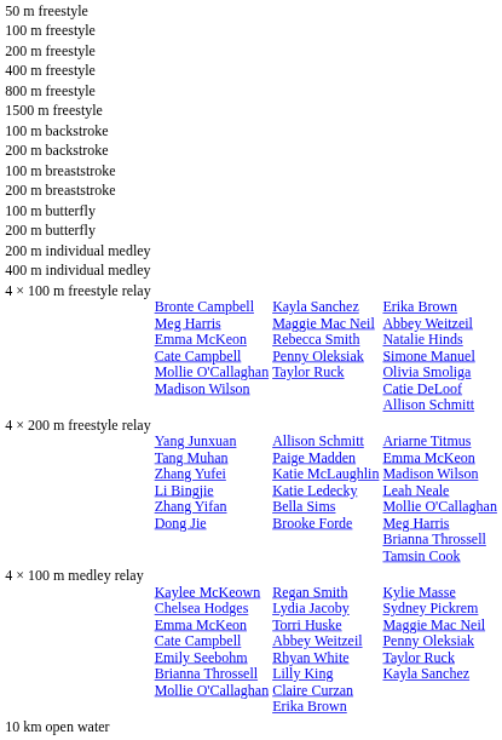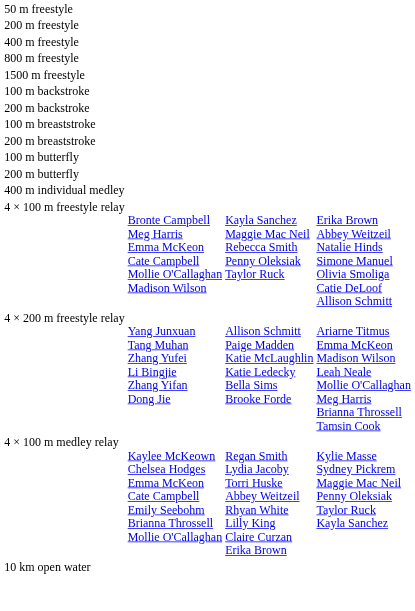 <table>
 <tr>
 <td>50 m freestyle<br></td>
-<td></td>
-<td></td>
-<td></td>
-</tr>
-<tr>
-<td>100 m freestyle<br></td>
 <td></td>
 <td></td>
 <td></td>
 </tr>
 <tr>
 <td>200 m freestyle<br></td>
 <td></td>
 <td></td>
 <td></td>
 </tr>
 <tr>
 <td>400 m freestyle<br></td>
 <td></td>
 <td></td>
 <td></td>
 </tr>
 <tr>
 <td>800 m freestyle<br></td>
 <td></td>
 <td></td>
 <td></td>
 </tr>
 <tr>
 <td>1500 m freestyle<br></td>
 <td></td>
 <td></td>
 <td></td>
 </tr>
 <tr>
 <td>100 m backstroke<br></td>
 <td></td>
 <td></td>
 <td></td>
 </tr>
 <tr>
 <td>200 m backstroke<br></td>
 <td></td>
 <td></td>
 <td></td>
 </tr>
 <tr>
 <td>100 m breaststroke<br></td>
 <td></td>
 <td></td>
 <td></td>
 </tr>
 <tr>
 <td>200 m breaststroke<br></td>
 <td></td>
 <td></td>
 <td></td>
 </tr>
 <tr>
 <td>100 m butterfly<br></td>
 <td></td>
 <td></td>
 <td></td>
 </tr>
 <tr>
 <td>200 m butterfly<br></td>
 <td></td>
 <td></td>
 <td></td>
 </tr>
 <tr>
-<td>200 m individual medley<br></td>
-<td></td>
-<td></td>
-<td></td>
-</tr>
-<tr>
 <td>400 m individual medley<br></td>
 <td></td>
 <td></td>
 <td></td>
 </tr>
 <tr valign="top">
 <td>4 × 100 m freestyle relay<br></td>
 <td valign=top><br><a href='#'>Bronte Campbell</a><br><a href='#'>Meg Harris</a><br><a href='#'>Emma McKeon</a><br><a href='#'>Cate Campbell</a><br><a href='#'>Mollie O'Callaghan</a><br><a href='#'>Madison Wilson</a></td>
 <td valign=top><br><a href='#'>Kayla Sanchez</a><br><a href='#'>Maggie Mac Neil</a><br><a href='#'>Rebecca Smith</a><br><a href='#'>Penny Oleksiak</a><br><a href='#'>Taylor Ruck</a></td>
 <td valign=top><br><a href='#'>Erika Brown</a><br><a href='#'>Abbey Weitzeil</a><br><a href='#'>Natalie Hinds</a><br><a href='#'>Simone Manuel</a><br><a href='#'>Olivia Smoliga</a><br><a href='#'>Catie DeLoof</a><br><a href='#'>Allison Schmitt</a></td>
 </tr>
 <tr valign="top">
 <td>4 × 200 m freestyle relay<br></td>
 <td valign=top><br><a href='#'>Yang Junxuan</a><br><a href='#'>Tang Muhan</a><br><a href='#'>Zhang Yufei</a><br><a href='#'>Li Bingjie</a><br><a href='#'>Zhang Yifan</a><br><a href='#'>Dong Jie</a></td>
 <td valign=top><br><a href='#'>Allison Schmitt</a><br><a href='#'>Paige Madden</a><br><a href='#'>Katie McLaughlin</a><br><a href='#'>Katie Ledecky</a><br><a href='#'>Bella Sims</a><br><a href='#'>Brooke Forde</a></td>
 <td valign=top><br><a href='#'>Ariarne Titmus</a><br><a href='#'>Emma McKeon</a><br><a href='#'>Madison Wilson</a><br><a href='#'>Leah Neale</a><br><a href='#'>Mollie O'Callaghan</a><br><a href='#'>Meg Harris</a><br><a href='#'>Brianna Throssell</a><br><a href='#'>Tamsin Cook</a></td>
 </tr>
 <tr valign="top">
 <td>4 × 100 m medley relay<br></td>
 <td valign=top><br><a href='#'>Kaylee McKeown</a><br><a href='#'>Chelsea Hodges</a><br><a href='#'>Emma McKeon</a><br><a href='#'>Cate Campbell</a><br><a href='#'>Emily Seebohm</a><br><a href='#'>Brianna Throssell</a><br><a href='#'>Mollie O'Callaghan</a></td>
 <td valign=top><br><a href='#'>Regan Smith</a><br><a href='#'>Lydia Jacoby</a><br><a href='#'>Torri Huske</a><br><a href='#'>Abbey Weitzeil</a><br><a href='#'>Rhyan White</a><br><a href='#'>Lilly King</a><br><a href='#'>Claire Curzan</a><br><a href='#'>Erika Brown</a></td>
 <td valign=top><br><a href='#'>Kylie Masse</a><br><a href='#'>Sydney Pickrem</a><br><a href='#'>Maggie Mac Neil</a><br><a href='#'>Penny Oleksiak</a><br><a href='#'>Taylor Ruck</a><br><a href='#'>Kayla Sanchez</a></td>
 </tr>
 <tr>
 <td>10 km open water<br></td>
 <td></td>
 <td></td>
 <td></td>
 </tr>
 <tr>
 </tr>
 </table>
